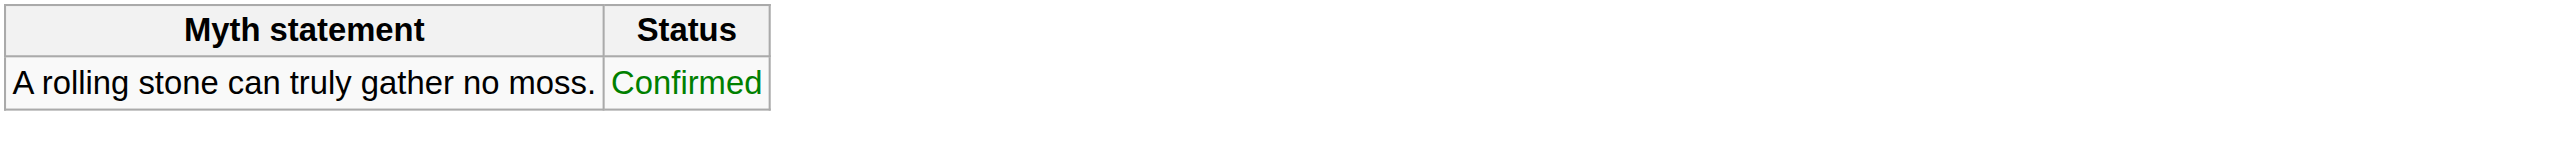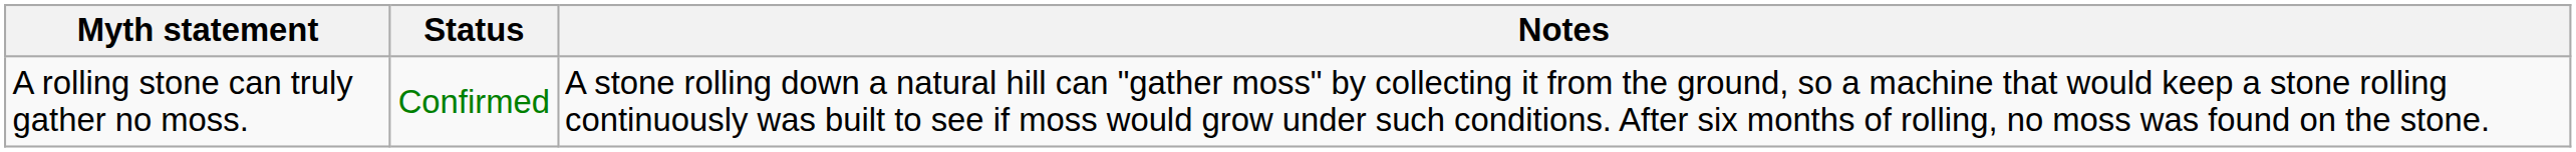 <table class="wikitable plainrowheaders">
 <tr>
 <th>Myth statement</th>
 <th>Status</th>
+<th>Notes</th>
 </tr>
 <tr>
 <td>A rolling stone can truly gather no moss.</td>
 <td style="color:green">Confirmed</td>
+<td>A stone rolling down a natural hill can "gather moss" by collecting it from the ground, so a machine that would keep a stone rolling continuously was built to see if moss would grow under such conditions. After six months of rolling, no moss was found on the stone.</td>
 </tr>
 </table>
